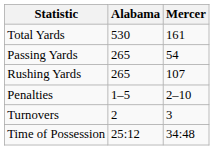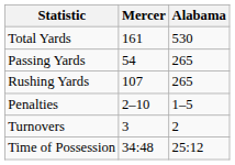 <table class="wikitable">
 <tr>
 <th>Statistic</th>
+<th>Mercer</th>
 <th>Alabama</th>
-<th>Mercer</th>
 </tr>
 <tr>
 <td>Total Yards</td>
+<td>161</td>
 <td>530</td>
-<td>161</td>
 </tr>
 <tr>
 <td>Passing Yards</td>
+<td>54</td>
 <td>265</td>
-<td>54</td>
 </tr>
 <tr>
 <td>Rushing Yards</td>
+<td>107</td>
 <td>265</td>
-<td>107</td>
 </tr>
 <tr>
 <td>Penalties</td>
+<td>2–10</td>
 <td>1–5</td>
-<td>2–10</td>
 </tr>
 <tr>
 <td>Turnovers</td>
+<td>3</td>
 <td>2</td>
-<td>3</td>
 </tr>
 <tr>
 <td>Time of Possession</td>
+<td>34:48</td>
 <td>25:12</td>
-<td>34:48</td>
 </tr>
 </table>
